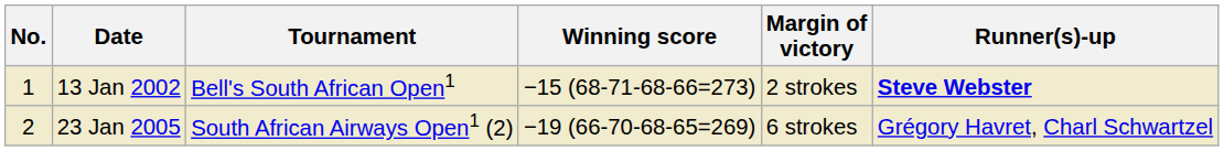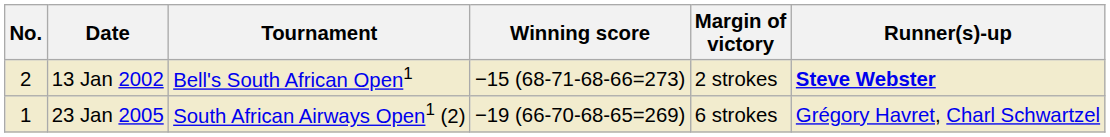 <table class="wikitable" style="font-size:95%;">
 <tr>
 <th>No.</th>
 <th>Date</th>
 <th>Tournament</th>
 <th>Winning score</th>
 <th>Margin of<br>victory</th>
 <th>Runner(s)-up</th>
 </tr>
 <tr style="background:#f2ecce;">
-<td align=center>1</td>
+<td align=center>2</td>
 <td>13 Jan <a href='#'>2002</a></td>
 <td><a href='#'>Bell's South African Open</a><sup>1</sup></td>
 <td>−15 (68-71-68-66=273)</td>
 <td>2 strokes</td>
 <td><strong> <a href='#'>Steve Webster</a></strong></td>
 </tr>
 <tr style="background:#f2ecce;">
-<td align=center>2</td>
+<td align=center>1</td>
 <td>23 Jan <a href='#'>2005</a></td>
 <td><a href='#'>South African Airways Open</a><sup>1</sup> (2)</td>
 <td>−19 (66-70-68-65=269)</td>
 <td>6 strokes</td>
 <td> <a href='#'>Grégory Havret</a>,  <a href='#'>Charl Schwartzel</a></td>
 </tr>
 </table>
